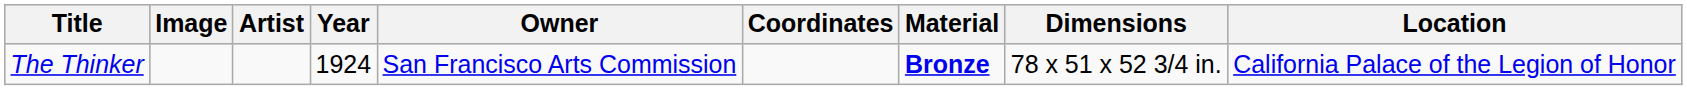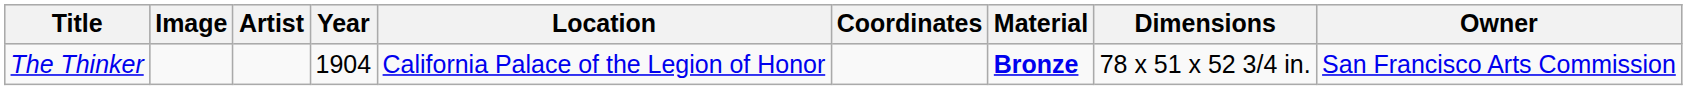 <table class="wikitable sortable">
 <tr>
 <th>Title</th>
 <th>Image</th>
 <th>Artist</th>
 <th>Year</th>
-<th>Owner</th>
+<th>Location</th>
 <th>Coordinates</th>
 <th>Material</th>
 <th>Dimensions</th>
-<th>Location</th>
+<th>Owner</th>
 </tr>
 <tr>
 <td><em><a href='#'>The Thinker</a></em></td>
 <td></td>
 <td></td>
-<td>1924</td>
-<td><a href='#'>San Francisco Arts Commission</a></td>
+<td>1904</td>
+<td><a href='#'>California Palace of the Legion of Honor</a></td>
 <td><small></small></td>
 <td><strong><a href='#'>Bronze</a></strong></td>
 <td>78 x 51 x 52 3/4 in.</td>
-<td><a href='#'>California Palace of the Legion of Honor</a></td>
+<td><a href='#'>San Francisco Arts Commission</a></td>
 </tr>
 </table>
